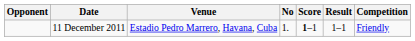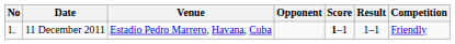 <table class="wikitable" style="font-size:85%;">
 <tr>
-<th>Opponent</th>
+<th>No</th>
 <th>Date</th>
 <th>Venue</th>
-<th>No</th>
+<th>Opponent</th>
 <th>Score</th>
 <th>Result</th>
 <th>Competition</th>
 </tr>
 <tr>
-<td></td>
+<td>1.</td>
 <td>11 December 2011</td>
 <td><a href='#'>Estadio Pedro Marrero</a>, <a href='#'>Havana</a>, <a href='#'>Cuba</a></td>
-<td>1.</td>
+<td></td>
 <td align=center><strong>1</strong>–1</td>
 <td align=center>1–1</td>
 <td><a href='#'>Friendly</a></td>
 </tr>
 </table>
